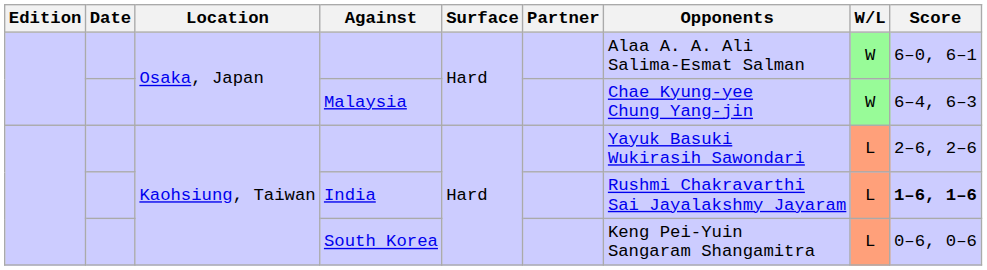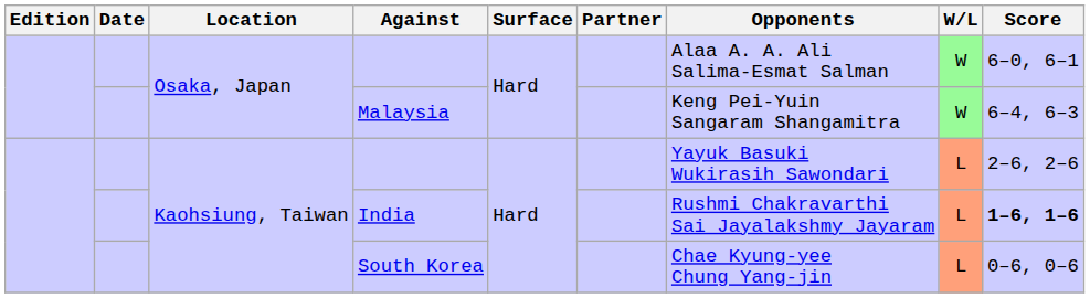 <table class=wikitable style=font-size:97%>
 <tr>
 <th>Edition</th>
 <th>Date</th>
 <th>Location</th>
 <th>Against</th>
 <th>Surface</th>
 <th>Partner</th>
 <th>Opponents</th>
 <th>W/L</th>
 <th>Score</th>
 </tr>
 <tr style="background:#ccf;">
 <td rowspan="2"></td>
 <td></td>
 <td rowspan="2"><a href='#'>Osaka</a>, Japan</td>
 <td> </td>
 <td rowspan="2">Hard</td>
 <td> </td>
 <td> Alaa A. A. Ali <br>  Salima-Esmat Salman</td>
 <td style="text-align:center; background:#98fb98;">W</td>
 <td>6–0, 6–1</td>
 </tr>
 <tr style="background:#ccf;">
 <td></td>
 <td> <a href='#'>Malaysia</a></td>
 <td> </td>
-<td> <a href='#'>Chae Kyung-yee</a> <br>  <a href='#'>Chung Yang-jin</a></td>
+<td> Keng Pei-Yuin <br>  Sangaram Shangamitra</td>
 <td style="text-align:center; background:#98fb98;">W</td>
 <td>6–4, 6–3</td>
 </tr>
 <tr style="background:#ccf;">
 <td rowspan="3"></td>
 <td></td>
 <td rowspan="3"><a href='#'>Kaohsiung</a>, Taiwan</td>
 <td> </td>
 <td rowspan="3">Hard</td>
 <td> </td>
 <td> <a href='#'>Yayuk Basuki</a> <br>  <a href='#'>Wukirasih Sawondari</a></td>
 <td style="text-align:center; background:#ffa07a;">L</td>
 <td>2–6, 2–6</td>
 </tr>
 <tr style="background:#ccf;">
 <td></td>
 <td> <a href='#'>India</a></td>
 <td> </td>
 <td> <a href='#'>Rushmi Chakravarthi</a> <br>  <a href='#'>Sai Jayalakshmy Jayaram</a></td>
 <td style="text-align:center; background:#ffa07a;">L</td>
 <td><strong>1–6, 1–6</strong></td>
 </tr>
 <tr style="background:#ccf;">
 <td></td>
 <td> <a href='#'>South Korea</a></td>
 <td> </td>
-<td> Keng Pei-Yuin <br>  Sangaram Shangamitra</td>
+<td> <a href='#'>Chae Kyung-yee</a> <br>  <a href='#'>Chung Yang-jin</a></td>
 <td style="text-align:center; background:#ffa07a;">L</td>
 <td>0–6, 0–6</td>
 </tr>
 </table>
